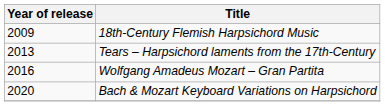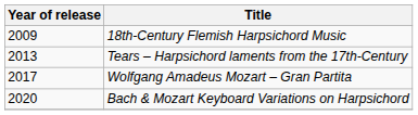 <table class="wikitable">
 <tr>
 <th>Year of release</th>
 <th>Title</th>
 </tr>
 <tr>
 <td>2009</td>
 <td><em>18th-Century Flemish Harpsichord Music</em></td>
 </tr>
 <tr>
 <td>2013</td>
 <td><em>Tears – Harpsichord laments from the 17th-Century</em></td>
 </tr>
 <tr>
-<td>2016</td>
+<td>2017</td>
 <td><em>Wolfgang Amadeus Mozart – Gran Partita</em></td>
 </tr>
 <tr>
 <td>2020</td>
 <td><em>Bach & Mozart Keyboard Variations on Harpsichord</em></td>
 </tr>
 <tr>
 </tr>
 </table>
